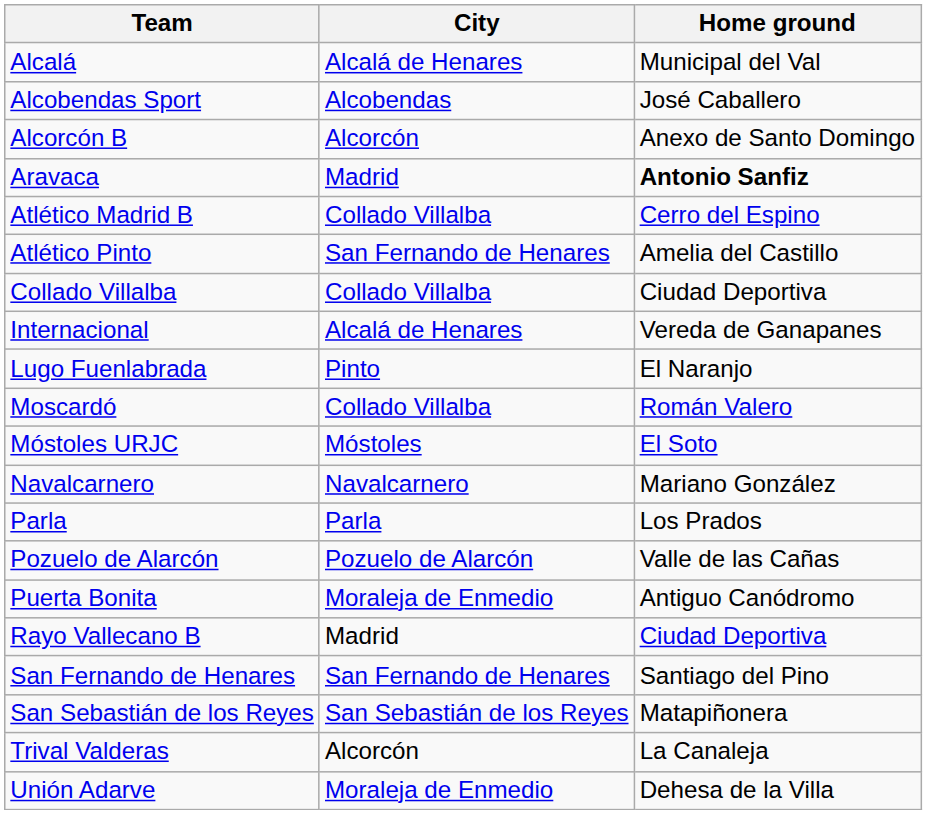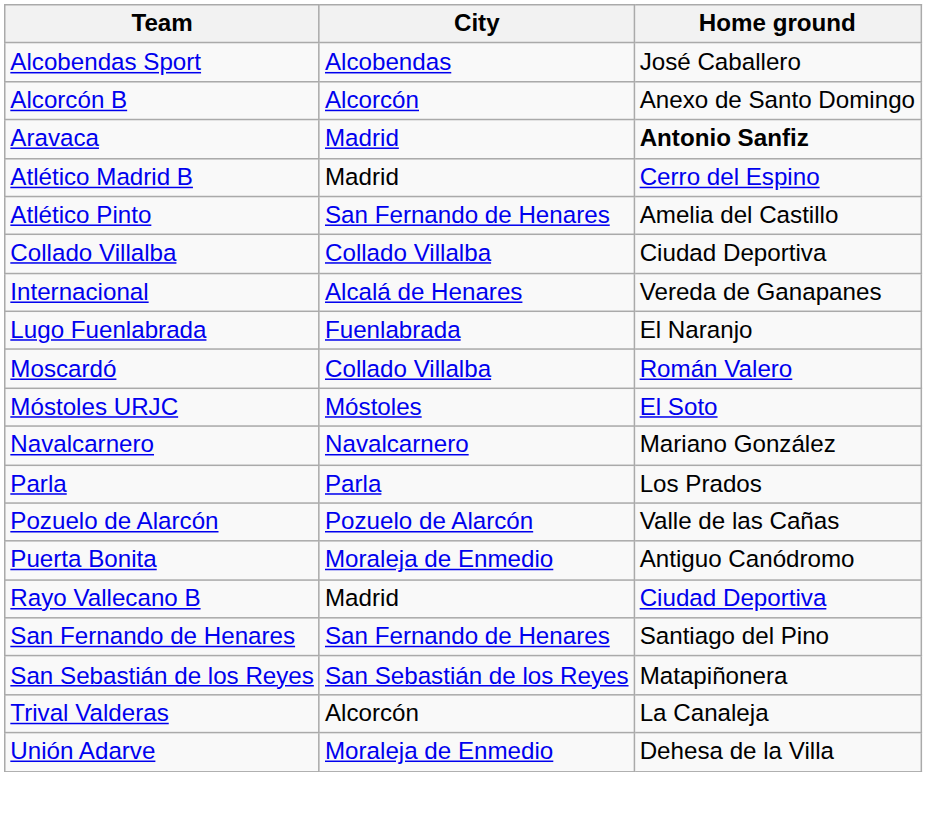 <table class="wikitable sortable">
 <tr>
 <th>Team</th>
 <th>City</th>
 <th>Home ground</th>
-</tr>
-<tr>
-<td><a href='#'>Alcalá</a></td>
-<td><a href='#'>Alcalá de Henares</a></td>
-<td>Municipal del Val</td>
 </tr>
 <tr>
 <td><a href='#'>Alcobendas Sport</a></td>
 <td><a href='#'>Alcobendas</a></td>
 <td>José Caballero</td>
 </tr>
 <tr>
 <td><a href='#'>Alcorcón B</a></td>
 <td><a href='#'>Alcorcón</a></td>
 <td>Anexo de Santo Domingo</td>
 </tr>
 <tr>
 <td><a href='#'>Aravaca</a></td>
 <td><a href='#'>Madrid</a></td>
 <td><strong>Antonio Sanfiz</strong></td>
 </tr>
 <tr>
 <td><a href='#'>Atlético Madrid B</a></td>
-<td><a href='#'>Collado Villalba</a></td>
+<td>Madrid</td>
 <td><a href='#'>Cerro del Espino</a></td>
 </tr>
 <tr>
 <td><a href='#'>Atlético Pinto</a></td>
 <td><a href='#'>San Fernando de Henares</a></td>
 <td>Amelia del Castillo</td>
 </tr>
 <tr>
 <td><a href='#'>Collado Villalba</a></td>
 <td><a href='#'>Collado Villalba</a></td>
 <td>Ciudad Deportiva</td>
 </tr>
 <tr>
 <td><a href='#'>Internacional</a></td>
 <td><a href='#'>Alcalá de Henares</a></td>
 <td>Vereda de Ganapanes</td>
 </tr>
 <tr>
 <td><a href='#'>Lugo Fuenlabrada</a></td>
-<td><a href='#'>Pinto</a></td>
+<td><a href='#'>Fuenlabrada</a></td>
 <td>El Naranjo</td>
 </tr>
 <tr>
 <td><a href='#'>Moscardó</a></td>
 <td><a href='#'>Collado Villalba</a></td>
 <td><a href='#'>Román Valero</a></td>
 </tr>
 <tr>
 <td><a href='#'>Móstoles URJC</a></td>
 <td><a href='#'>Móstoles</a></td>
 <td><a href='#'>El Soto</a></td>
 </tr>
 <tr>
 <td><a href='#'>Navalcarnero</a></td>
 <td><a href='#'>Navalcarnero</a></td>
 <td>Mariano González</td>
 </tr>
 <tr>
 <td><a href='#'>Parla</a></td>
 <td><a href='#'>Parla</a></td>
 <td>Los Prados</td>
 </tr>
 <tr>
 <td><a href='#'>Pozuelo de Alarcón</a></td>
 <td><a href='#'>Pozuelo de Alarcón</a></td>
 <td>Valle de las Cañas</td>
 </tr>
 <tr>
 <td><a href='#'>Puerta Bonita</a></td>
 <td><a href='#'>Moraleja de Enmedio</a></td>
 <td>Antiguo Canódromo</td>
 </tr>
 <tr>
 <td><a href='#'>Rayo Vallecano B</a></td>
 <td>Madrid</td>
 <td><a href='#'>Ciudad Deportiva</a></td>
 </tr>
 <tr>
 <td><a href='#'>San Fernando de Henares</a></td>
 <td><a href='#'>San Fernando de Henares</a></td>
 <td>Santiago del Pino</td>
 </tr>
 <tr>
 <td><a href='#'>San Sebastián de los Reyes</a></td>
 <td><a href='#'>San Sebastián de los Reyes</a></td>
 <td>Matapiñonera</td>
 </tr>
 <tr>
 <td><a href='#'>Trival Valderas</a></td>
 <td>Alcorcón</td>
 <td>La Canaleja</td>
 </tr>
 <tr>
 <td><a href='#'>Unión Adarve</a></td>
 <td><a href='#'>Moraleja de Enmedio</a></td>
 <td>Dehesa de la Villa</td>
 </tr>
 </table>
